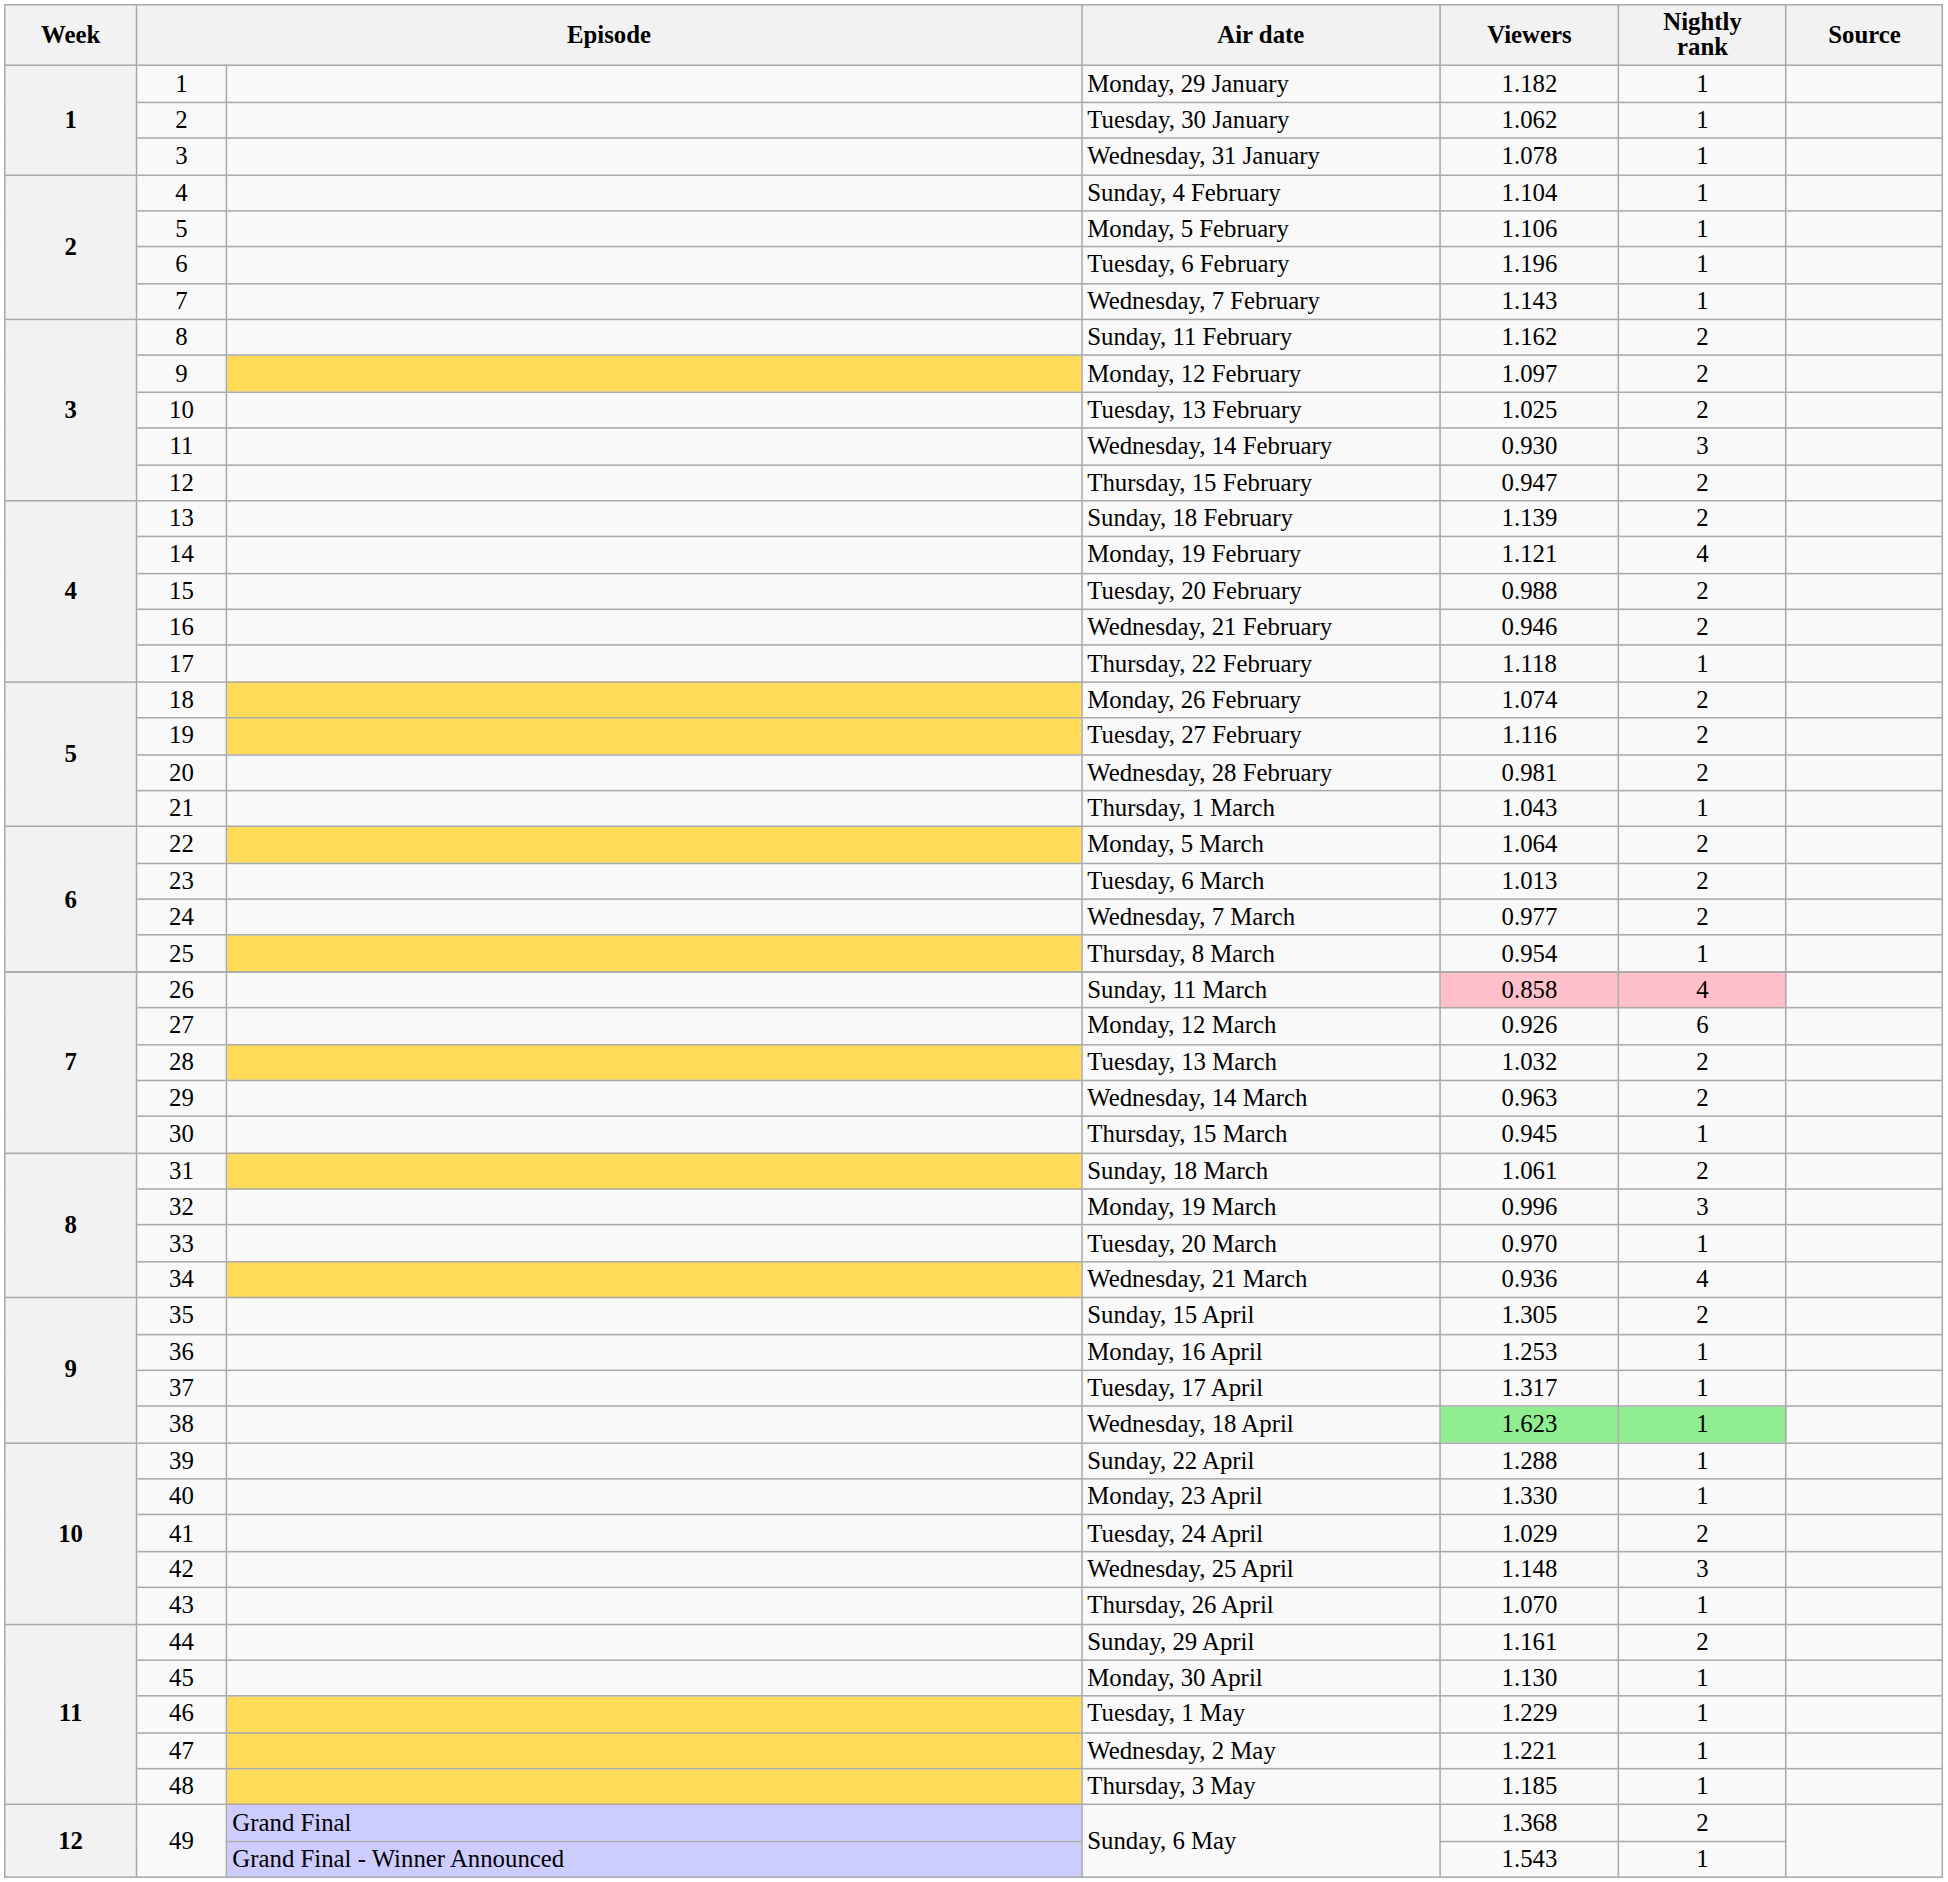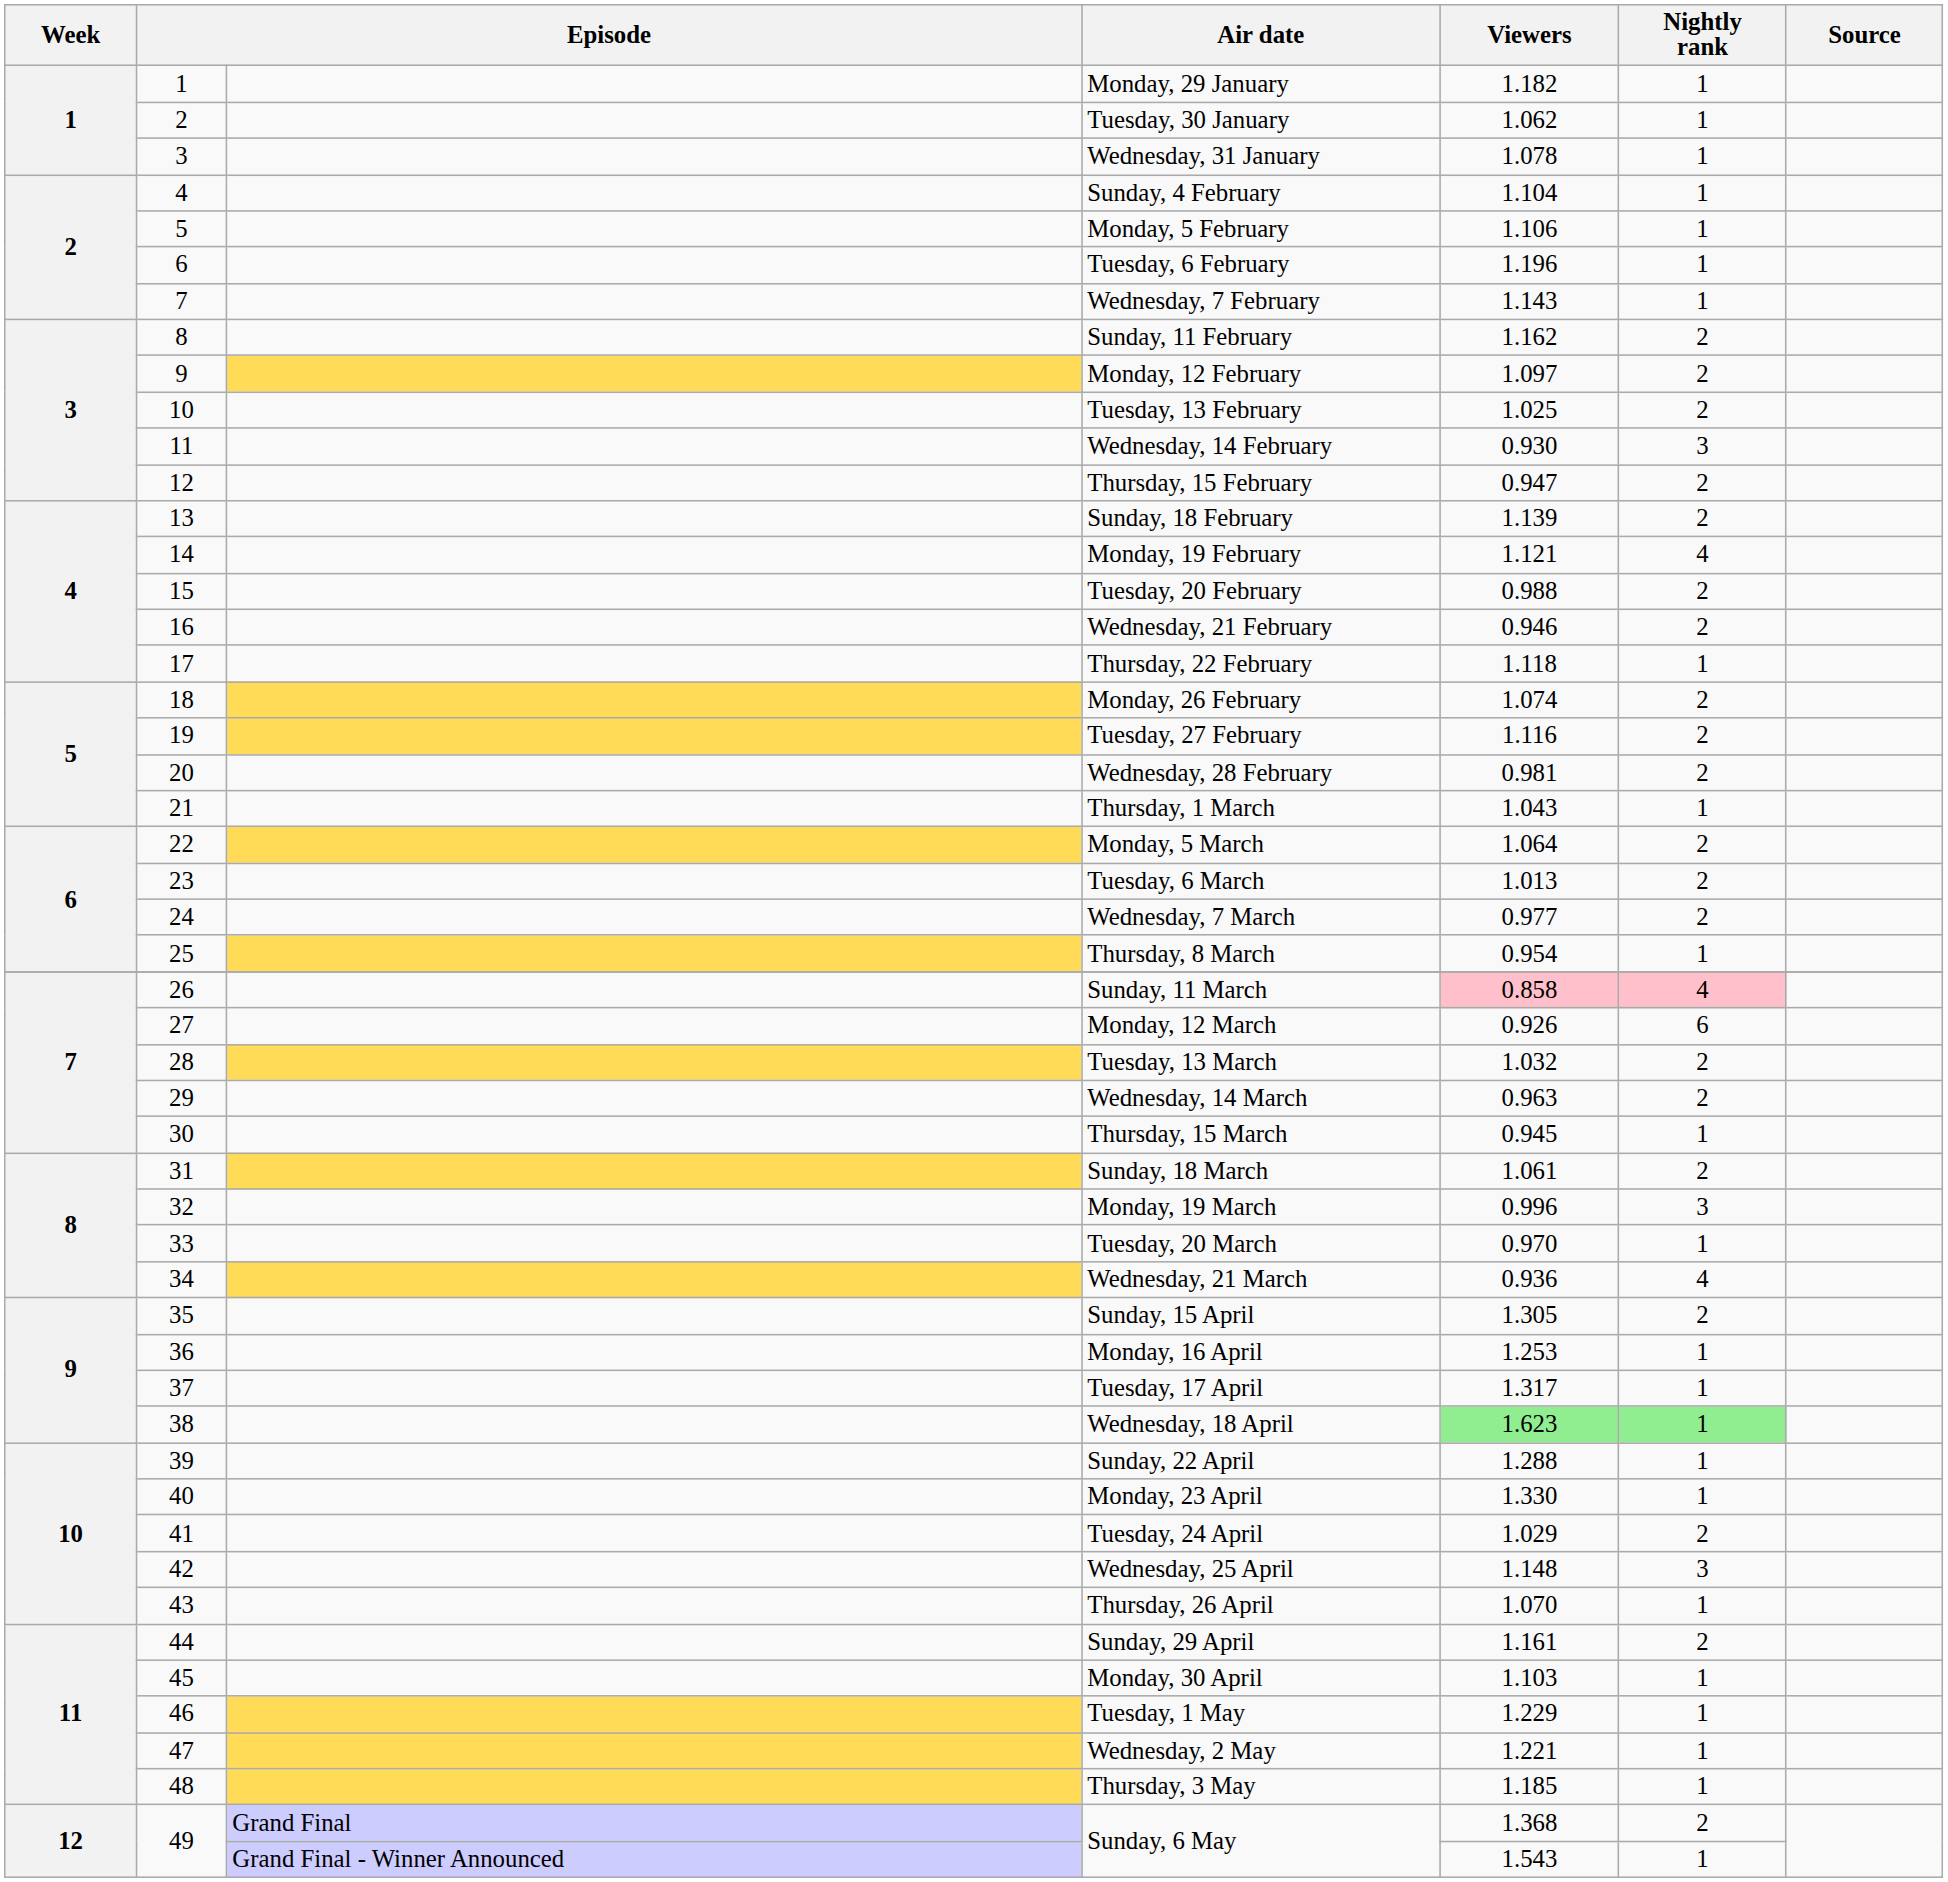 <table class="wikitable plainrowheaders" style="text-align:center; line-height:16px; width:99%;">
 <tr>
 <th scope="col" class="unsortable">Week</th>
 <th style="width:20em;" colspan=2>Episode</th>
 <th style="width:14em;" class="unsortable">Air date</th>
 <th>Viewers<br><small></small></th>
 <th>Nightly<br>rank</th>
 <th class="unsortable">Source</th>
 </tr>
 <tr>
 <th rowspan="3">1</th>
 <td>1</td>
 <td style="text-align:left"></td>
 <td style="text-align:left">Monday, 29 January</td>
 <td>1.182</td>
 <td>1</td>
 <td></td>
 </tr>
 <tr>
 <td>2</td>
 <td style="text-align:left"></td>
 <td style="text-align:left">Tuesday, 30 January</td>
 <td>1.062</td>
 <td>1</td>
 <td></td>
 </tr>
 <tr>
 <td>3</td>
 <td style="text-align:left"></td>
 <td style="text-align:left">Wednesday, 31 January</td>
 <td>1.078</td>
 <td>1</td>
 <td></td>
 </tr>
 <tr>
 <th rowspan="4">2</th>
 <td>4</td>
 <td style="text-align:left"></td>
 <td style="text-align:left">Sunday, 4 February</td>
 <td>1.104</td>
 <td>1</td>
 <td></td>
 </tr>
 <tr>
 <td>5</td>
 <td style="text-align:left"></td>
 <td style="text-align:left">Monday, 5 February</td>
 <td>1.106</td>
 <td>1</td>
 <td></td>
 </tr>
 <tr>
 <td>6</td>
 <td style="text-align:left"></td>
 <td style="text-align:left">Tuesday, 6 February</td>
 <td>1.196</td>
 <td>1</td>
 <td></td>
 </tr>
 <tr>
 <td>7</td>
 <td style="text-align:left"></td>
 <td style="text-align:left">Wednesday, 7 February</td>
 <td>1.143</td>
 <td>1</td>
 <td></td>
 </tr>
 <tr>
 <th rowspan="5">3</th>
 <td>8</td>
 <td style="text-align:left"></td>
 <td style="text-align:left">Sunday, 11 February</td>
 <td>1.162</td>
 <td>2</td>
 <td></td>
 </tr>
 <tr>
 <td>9</td>
 <td style="text-align:left; background:#FFDB58"></td>
 <td style="text-align:left">Monday, 12 February</td>
 <td>1.097</td>
 <td>2</td>
 <td></td>
 </tr>
 <tr>
 <td>10</td>
 <td style="text-align:left"></td>
 <td style="text-align:left">Tuesday, 13 February</td>
 <td>1.025</td>
 <td>2</td>
 <td></td>
 </tr>
 <tr>
 <td>11</td>
 <td style="text-align:left"></td>
 <td style="text-align:left">Wednesday, 14 February</td>
 <td>0.930</td>
 <td>3</td>
 <td></td>
 </tr>
 <tr>
 <td>12</td>
 <td style="text-align:left"></td>
 <td style="text-align:left">Thursday, 15 February</td>
 <td>0.947</td>
 <td>2</td>
 <td></td>
 </tr>
 <tr>
 <th rowspan="5">4</th>
 <td>13</td>
 <td style="text-align:left"></td>
 <td style="text-align:left">Sunday, 18 February</td>
 <td>1.139</td>
 <td>2</td>
 <td></td>
 </tr>
 <tr>
 <td>14</td>
 <td style="text-align:left"></td>
 <td style="text-align:left">Monday, 19 February</td>
 <td>1.121</td>
 <td>4</td>
 <td></td>
 </tr>
 <tr>
 <td>15</td>
 <td style="text-align:left"></td>
 <td style="text-align:left">Tuesday, 20 February</td>
 <td>0.988</td>
 <td>2</td>
 <td></td>
 </tr>
 <tr>
 <td>16</td>
 <td style="text-align:left"></td>
 <td style="text-align:left">Wednesday, 21 February</td>
 <td>0.946</td>
 <td>2</td>
 <td></td>
 </tr>
 <tr>
 <td>17</td>
 <td style="text-align:left"></td>
 <td style="text-align:left">Thursday, 22 February</td>
 <td>1.118</td>
 <td>1</td>
 <td></td>
 </tr>
 <tr>
 <th rowspan="4">5</th>
 <td>18</td>
 <td style="text-align:left; background:#FFDB58"></td>
 <td style="text-align:left">Monday, 26 February</td>
 <td>1.074</td>
 <td>2</td>
 <td></td>
 </tr>
 <tr>
 <td>19</td>
 <td style="text-align:left; background:#FFDB58"></td>
 <td style="text-align:left">Tuesday, 27 February</td>
 <td>1.116</td>
 <td>2</td>
 <td></td>
 </tr>
 <tr>
 <td>20</td>
 <td style="text-align:left"></td>
 <td style="text-align:left">Wednesday, 28 February</td>
 <td>0.981</td>
 <td>2</td>
 <td></td>
 </tr>
 <tr>
 <td>21</td>
 <td style="text-align:left;"></td>
 <td style="text-align:left;">Thursday, 1 March</td>
 <td>1.043</td>
 <td>1</td>
 <td></td>
 </tr>
 <tr>
 <th rowspan="4">6</th>
 <td>22</td>
 <td style="text-align:left; background:#FFDB58"></td>
 <td style="text-align:left">Monday, 5 March</td>
 <td>1.064</td>
 <td>2</td>
 <td></td>
 </tr>
 <tr>
 <td>23</td>
 <td style="text-align:left;"></td>
 <td style="text-align:left;">Tuesday, 6 March</td>
 <td>1.013</td>
 <td>2</td>
 <td></td>
 </tr>
 <tr>
 <td>24</td>
 <td style="text-align:left;"></td>
 <td style="text-align:left;">Wednesday, 7 March</td>
 <td>0.977</td>
 <td>2</td>
 <td></td>
 </tr>
 <tr>
 <td>25</td>
 <td style="text-align:left; background:#FFDB58"></td>
 <td style="text-align:left">Thursday, 8 March</td>
 <td>0.954</td>
 <td>1</td>
 <td></td>
 </tr>
 <tr>
 </tr>
 <tr>
 <th rowspan="5">7</th>
 <td>26</td>
 <td style="text-align:left;"></td>
 <td style="text-align:left;">Sunday, 11 March</td>
 <td style="text-align:centre; background:pink">0.858</td>
 <td style="text-align:centre; background:pink">4</td>
 <td></td>
 </tr>
 <tr>
 <td>27</td>
 <td style="text-align:left;"></td>
 <td style="text-align:left;">Monday, 12 March</td>
 <td>0.926</td>
 <td>6</td>
 <td></td>
 </tr>
 <tr>
 <td>28</td>
 <td style="text-align:left; background:#FFDB58"></td>
 <td style="text-align:left">Tuesday, 13 March</td>
 <td>1.032</td>
 <td>2</td>
 <td></td>
 </tr>
 <tr>
 <td>29</td>
 <td style="text-align:left;"></td>
 <td style="text-align:left;">Wednesday, 14 March</td>
 <td>0.963</td>
 <td>2</td>
 <td></td>
 </tr>
 <tr>
 <td>30</td>
 <td style="text-align:left;"></td>
 <td style="text-align:left;">Thursday, 15 March</td>
 <td>0.945</td>
 <td>1</td>
 <td></td>
 </tr>
 <tr>
 <th rowspan="4">8</th>
 <td>31</td>
 <td style="text-align:left; background:#FFDB58"></td>
 <td style="text-align:left">Sunday, 18 March</td>
 <td>1.061</td>
 <td>2</td>
 <td></td>
 </tr>
 <tr>
 <td>32</td>
 <td style="text-align:left;"></td>
 <td style="text-align:left;">Monday, 19 March</td>
 <td>0.996</td>
 <td>3</td>
 <td></td>
 </tr>
 <tr>
 <td>33</td>
 <td style="text-align:left;"></td>
 <td style="text-align:left;">Tuesday, 20 March</td>
 <td>0.970</td>
 <td>1</td>
 <td></td>
 </tr>
 <tr>
 <td>34</td>
 <td style="text-align:left; background:#FFDB58"></td>
 <td style="text-align:left">Wednesday, 21 March</td>
 <td>0.936</td>
 <td>4</td>
 <td></td>
 </tr>
 <tr>
 <th rowspan="4">9</th>
 <td>35</td>
 <td style="text-align:left;"></td>
 <td style="text-align:left">Sunday, 15 April</td>
 <td>1.305</td>
 <td>2</td>
 <td></td>
 </tr>
 <tr>
 <td>36</td>
 <td style="text-align:left;"></td>
 <td style="text-align:left">Monday, 16 April</td>
 <td>1.253</td>
 <td>1</td>
 <td></td>
 </tr>
 <tr>
 <td>37</td>
 <td style="text-align:left;"></td>
 <td style="text-align:left">Tuesday, 17 April</td>
 <td>1.317</td>
 <td>1</td>
 <td></td>
 </tr>
 <tr>
 <td>38</td>
 <td style="text-align:left"></td>
 <td style="text-align:left">Wednesday, 18 April</td>
 <td style="text-align:centre; background:lightgreen">1.623</td>
 <td style="text-align:centre; background:lightgreen">1</td>
 <td></td>
 </tr>
 <tr>
 <th rowspan="5">10</th>
 <td>39</td>
 <td style="text-align:left;"></td>
 <td style="text-align:left">Sunday, 22 April</td>
 <td>1.288</td>
 <td>1</td>
 <td></td>
 </tr>
 <tr>
 <td>40</td>
 <td style="text-align:left;"></td>
 <td style="text-align:left">Monday, 23 April</td>
 <td>1.330</td>
 <td>1</td>
 <td></td>
 </tr>
 <tr>
 <td>41</td>
 <td style="text-align:left;"></td>
 <td style="text-align:left">Tuesday, 24 April</td>
 <td>1.029</td>
 <td>2</td>
 <td></td>
 </tr>
 <tr>
 <td>42</td>
 <td style="text-align:left"; background:#FFDB58></td>
 <td style="text-align:left">Wednesday, 25 April</td>
 <td>1.148</td>
 <td>3</td>
 <td></td>
 </tr>
 <tr>
 <td>43</td>
 <td style="text-align:left;"></td>
 <td style="text-align:left">Thursday, 26 April</td>
 <td>1.070</td>
 <td>1</td>
 <td></td>
 </tr>
 <tr>
 <th rowspan="5">11</th>
 <td>44</td>
 <td style="text-align:left;"></td>
 <td style="text-align:left">Sunday, 29 April</td>
 <td>1.161</td>
 <td>2</td>
 <td></td>
 </tr>
 <tr>
 <td>45</td>
 <td style="text-align:left;"></td>
 <td style="text-align:left">Monday, 30 April</td>
-<td>1.130</td>
+<td>1.103</td>
 <td>1</td>
 <td></td>
 </tr>
 <tr>
 <td>46</td>
 <td style="text-align:left; background:#FFDB58"></td>
 <td style="text-align:left">Tuesday, 1 May</td>
 <td>1.229</td>
 <td>1</td>
 <td></td>
 </tr>
 <tr>
 <td>47</td>
 <td style="text-align:left; background:#FFDB58"></td>
 <td style="text-align:left">Wednesday, 2 May</td>
 <td>1.221</td>
 <td>1</td>
 <td></td>
 </tr>
 <tr>
 <td>48</td>
 <td style="text-align:left; background:#FFDB58"></td>
 <td style="text-align:left">Thursday, 3 May</td>
 <td>1.185</td>
 <td>1</td>
 <td></td>
 </tr>
 <tr>
 <th rowspan="2">12</th>
 <td rowspan="2">49</td>
 <td style="text-align:left; background:#CCCCFF">Grand Final</td>
 <td rowspan="2" style="text-align:left">Sunday, 6 May</td>
 <td>1.368</td>
 <td>2</td>
 <td rowspan="2"></td>
 </tr>
 <tr>
 <td style="text-align:left; background:#CCCCFF">Grand Final - Winner Announced</td>
 <td>1.543</td>
 <td>1</td>
 </tr>
 </table>
